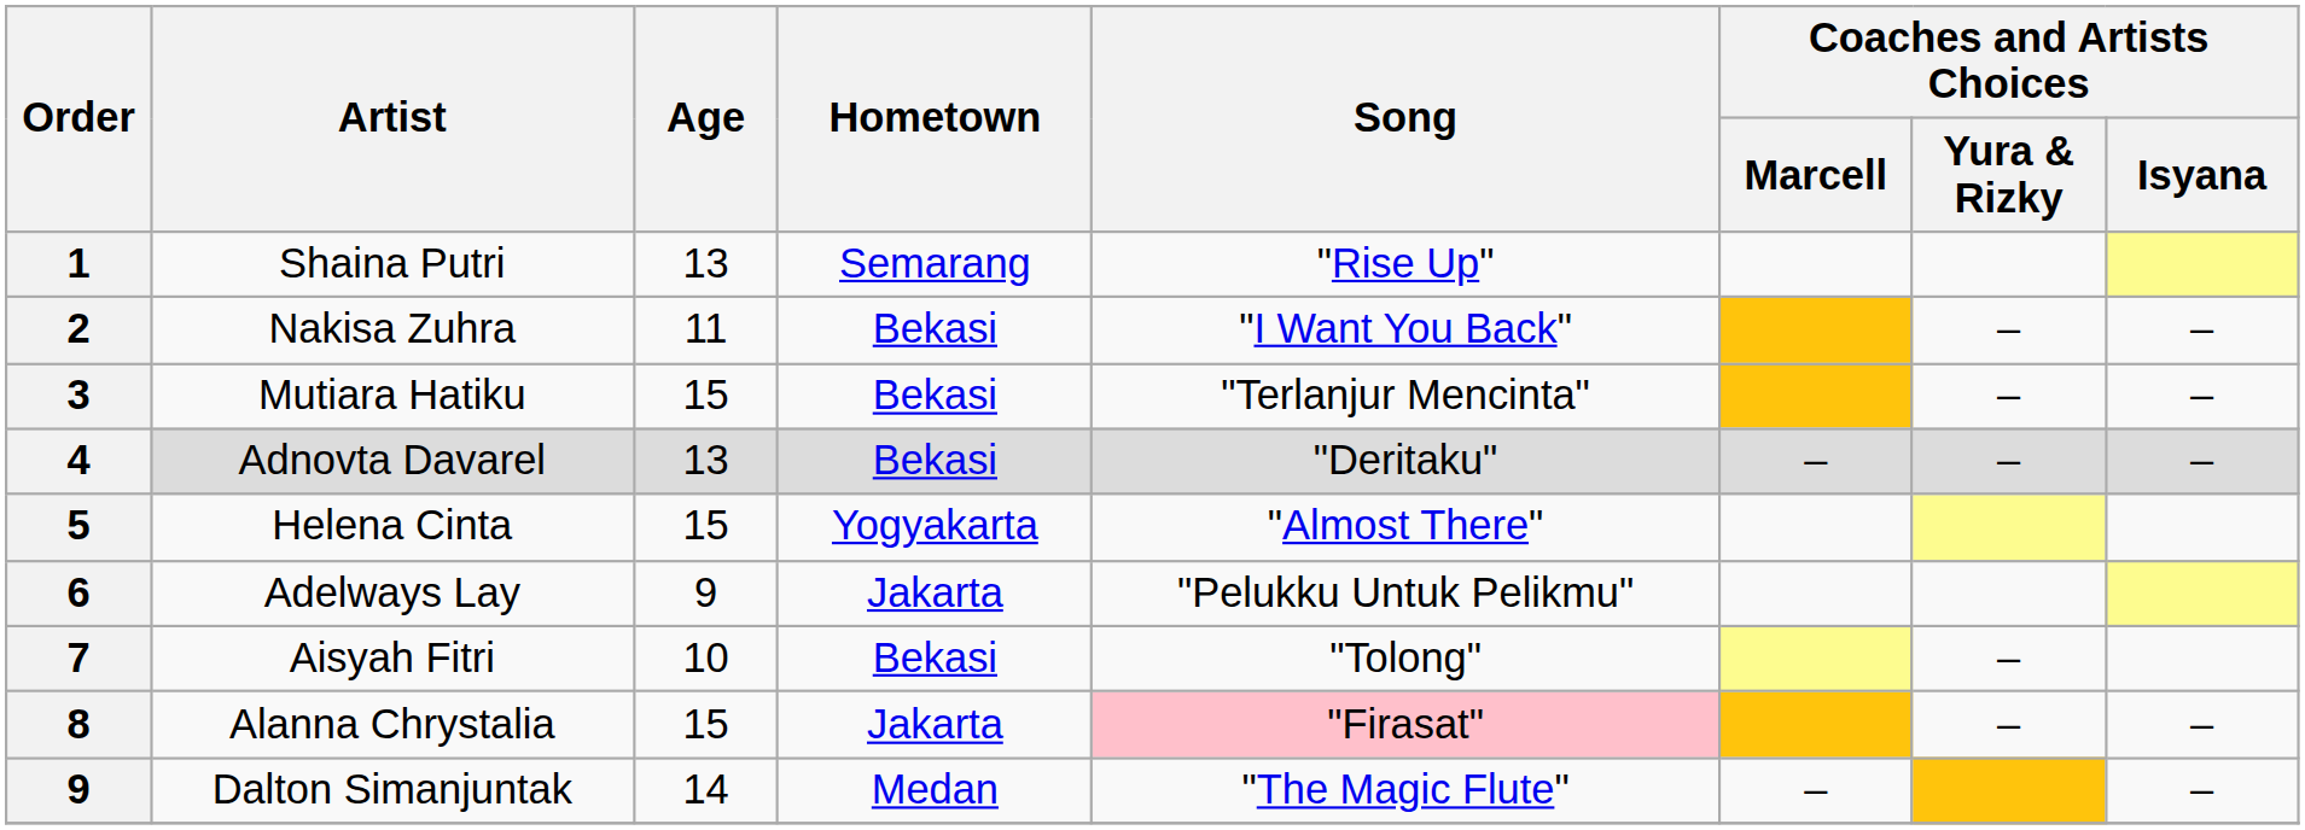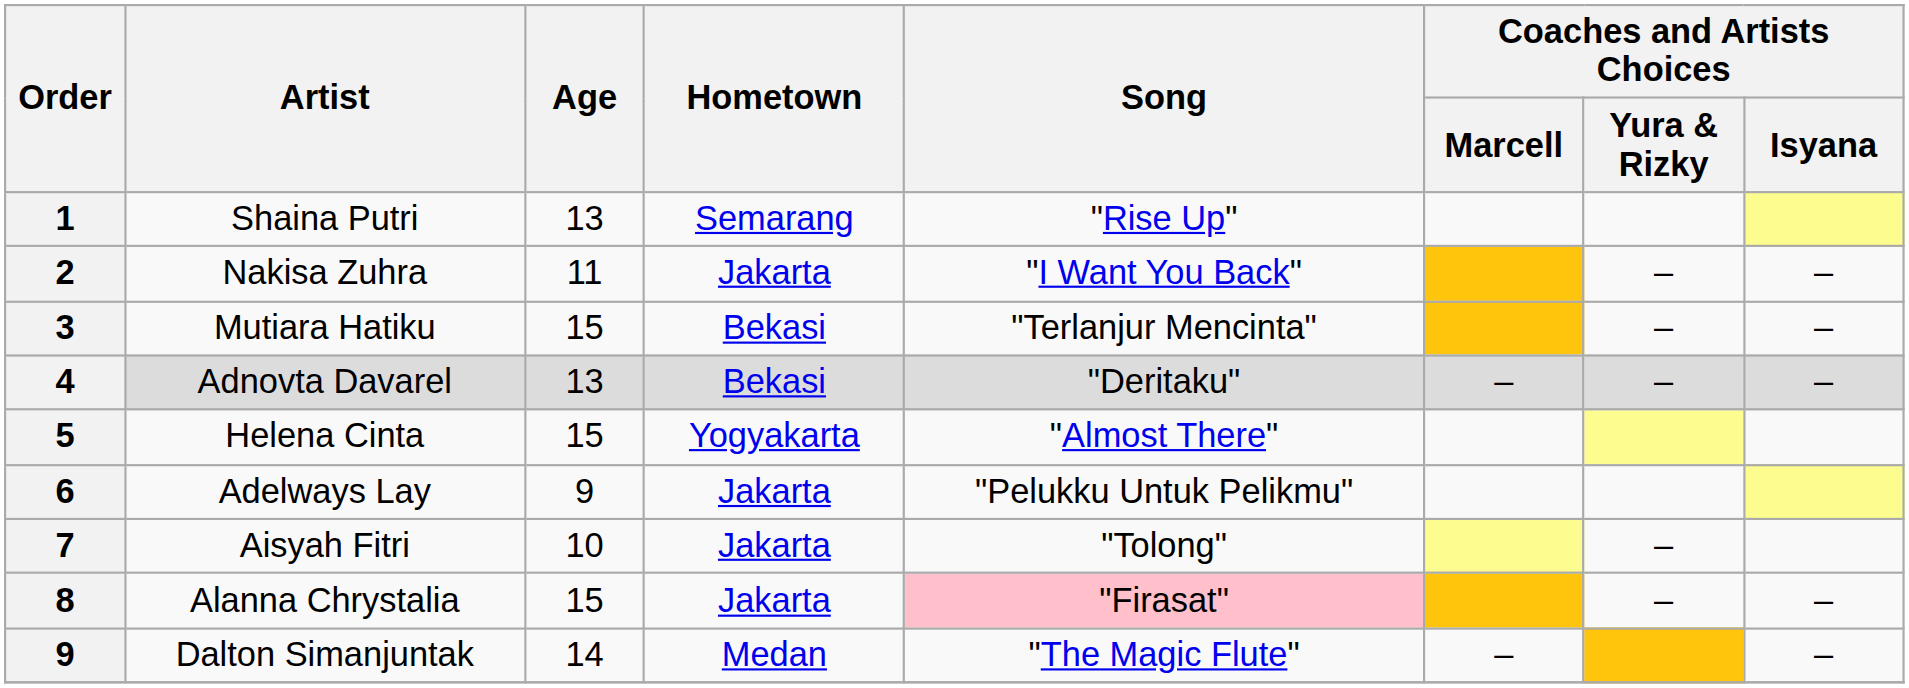 <table class="wikitable" style="text-align:center; width:100%;">
 <tr>
 <th rowspan="2" scope="col" style="width:06%;">Order</th>
 <th rowspan="2" scope="col" style="width:20%;">Artist</th>
 <th rowspan="2" scope="col" style="width:06%;">Age</th>
 <th rowspan="2" scope="col" style="width:13%;">Hometown</th>
 <th rowspan="2" scope="col" style="width:26%;">Song</th>
 <th colspan="3" scope="col" style="width:40%;">Coaches and Artists Choices</th>
 </tr>
 <tr>
 <th style="width:08%;">Marcell</th>
 <th style="width:08%;">Yura & Rizky</th>
 <th style="width:08%;">Isyana</th>
 </tr>
 <tr>
 <th>1</th>
 <td>Shaina Putri</td>
 <td>13</td>
 <td><a href='#'>Semarang</a></td>
 <td>"<a href='#'>Rise Up</a>"</td>
 <td><strong></strong></td>
 <td><strong></strong></td>
 <td style="background:#fdfc8f;"><strong></strong></td>
 </tr>
 <tr>
 <th>2</th>
 <td>Nakisa Zuhra</td>
 <td>11</td>
-<td><a href='#'>Bekasi</a></td>
+<td><a href='#'>Jakarta</a></td>
 <td>"<a href='#'>I Want You Back</a>"</td>
 <td style="background:#ffc40c"><strong></strong></td>
 <td>–</td>
 <td>–</td>
 </tr>
 <tr>
 <th>3</th>
 <td>Mutiara Hatiku</td>
 <td>15</td>
 <td><a href='#'>Bekasi</a></td>
 <td>"Terlanjur Mencinta"</td>
 <td style="background:#ffc40c"><strong></strong></td>
 <td>–</td>
 <td>–</td>
 </tr>
 <tr style="background:#DCDCDC;">
 <th>4</th>
 <td>Adnovta Davarel</td>
 <td>13</td>
 <td><a href='#'>Bekasi</a></td>
 <td>"Deritaku"</td>
 <td>–</td>
 <td>–</td>
 <td>–</td>
 </tr>
 <tr>
 <th>5</th>
 <td>Helena Cinta</td>
 <td>15</td>
 <td><a href='#'>Yogyakarta</a></td>
 <td>"<a href='#'>Almost There</a>"</td>
 <td><strong></strong></td>
 <td style="background:#fdfc8f;"><strong></strong></td>
 <td><strong></strong></td>
 </tr>
 <tr>
 <th>6</th>
 <td>Adelways Lay</td>
 <td>9</td>
 <td><a href='#'>Jakarta</a></td>
 <td>"Pelukku Untuk Pelikmu"</td>
 <td><strong></strong></td>
 <td><strong></strong></td>
 <td style="background:#fdfc8f;"><strong></strong></td>
 </tr>
 <tr>
 <th>7</th>
 <td>Aisyah Fitri</td>
 <td>10</td>
-<td><a href='#'>Bekasi</a></td>
+<td><a href='#'>Jakarta</a></td>
 <td>"Tolong"</td>
 <td style="background:#fdfc8f;"><strong></strong></td>
 <td>–</td>
 <td><strong></strong></td>
 </tr>
 <tr>
 <th>8</th>
 <td>Alanna Chrystalia</td>
 <td>15</td>
 <td><a href='#'>Jakarta</a></td>
 <td style="background: pink;">"Firasat"</td>
 <td style="background:#ffc40c"><strong></strong></td>
 <td>–</td>
 <td>–</td>
 </tr>
 <tr>
 <th>9</th>
 <td>Dalton Simanjuntak</td>
 <td>14</td>
 <td><a href='#'>Medan</a></td>
 <td>"<a href='#'>The Magic Flute</a>"</td>
 <td>–</td>
 <td style="background:#ffc40c"><strong></strong></td>
 <td>–</td>
 </tr>
 <tr>
 </tr>
 </table>
